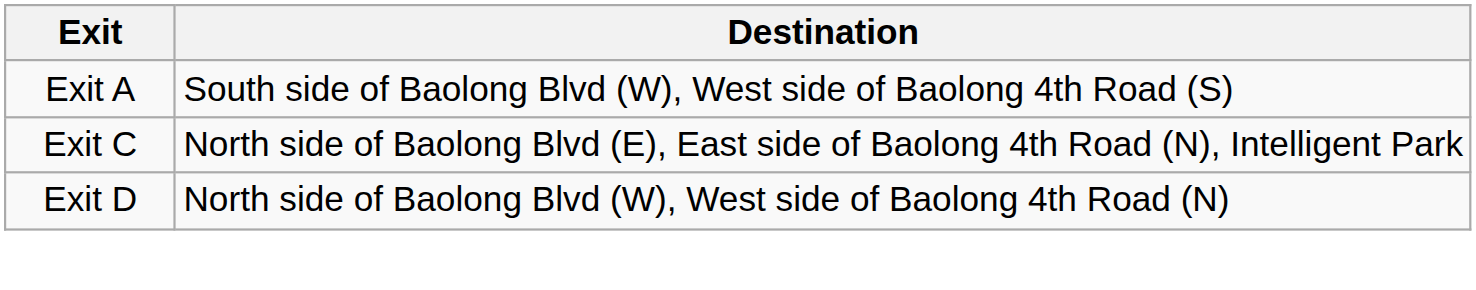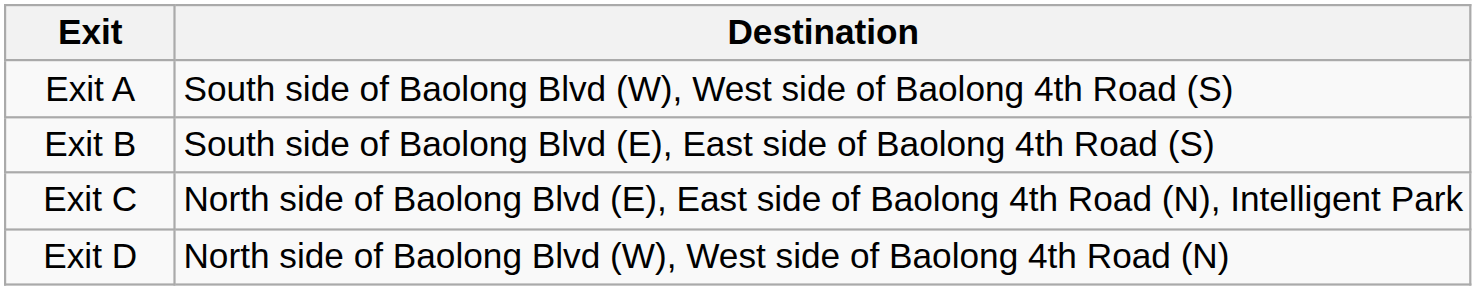 <table class="wikitable">
 <tr>
 <th style="width:70px">Exit</th>
 <th>Destination</th>
 </tr>
 <tr>
 <td align="center">Exit A</td>
 <td>South side of Baolong Blvd (W), West side of Baolong 4th Road (S)</td>
 </tr>
 <tr>
+<td align="center">Exit B</td>
+<td>South side of Baolong Blvd (E), East side of Baolong 4th Road (S)</td>
+</tr>
+<tr>
 <td align="center">Exit C</td>
 <td>North side of Baolong Blvd (E), East side of Baolong 4th Road (N), Intelligent Park</td>
 </tr>
 <tr>
 <td align="center">Exit D</td>
 <td>North side of Baolong Blvd (W), West side of Baolong 4th Road (N)</td>
 </tr>
 </table>
